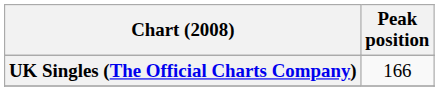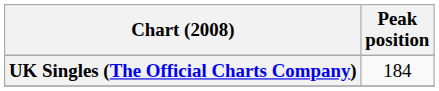 <table class="wikitable sortable plainrowheaders" style="text-align:center;">
 <tr>
 <th scope="col">Chart (2008)</th>
 <th scope="col">Peak<br>position</th>
 </tr>
 <tr>
 </tr>
 <tr>
 </tr>
 <tr>
 </tr>
 <tr>
 <th scope="row">UK Singles (<a href='#'>The Official Charts Company</a>)</th>
-<td>166</td>
+<td>184</td>
 </tr>
 <tr>
 </tr>
 <tr>
 </tr>
 <tr>
 </tr>
 <tr>
 </tr>
 <tr>
 </tr>
 </table>
